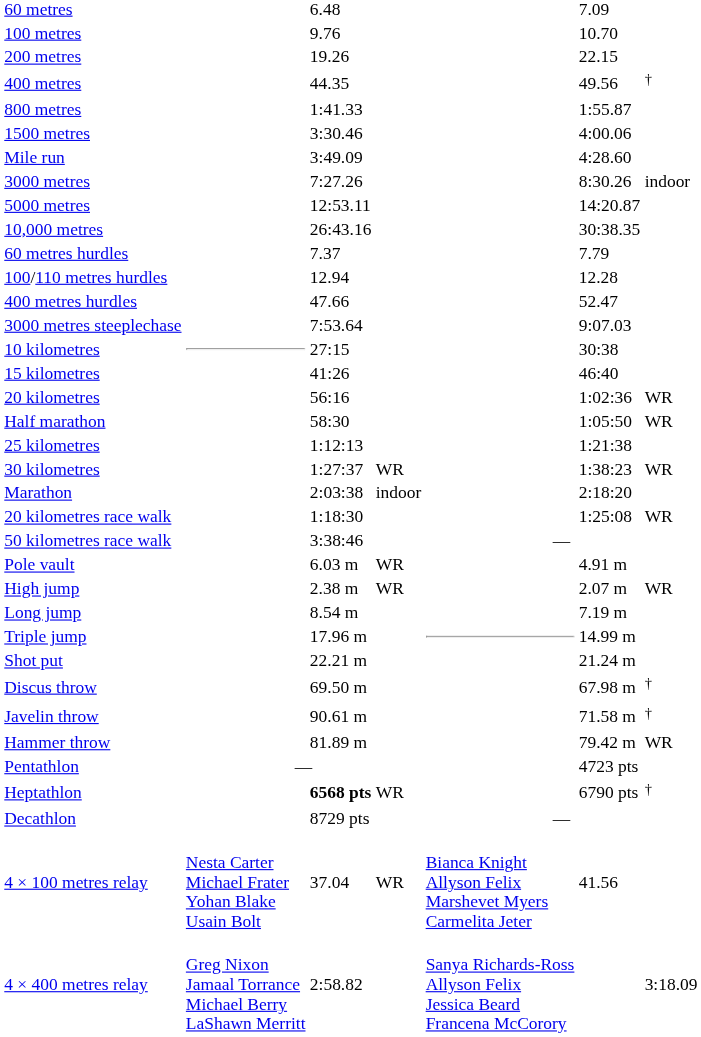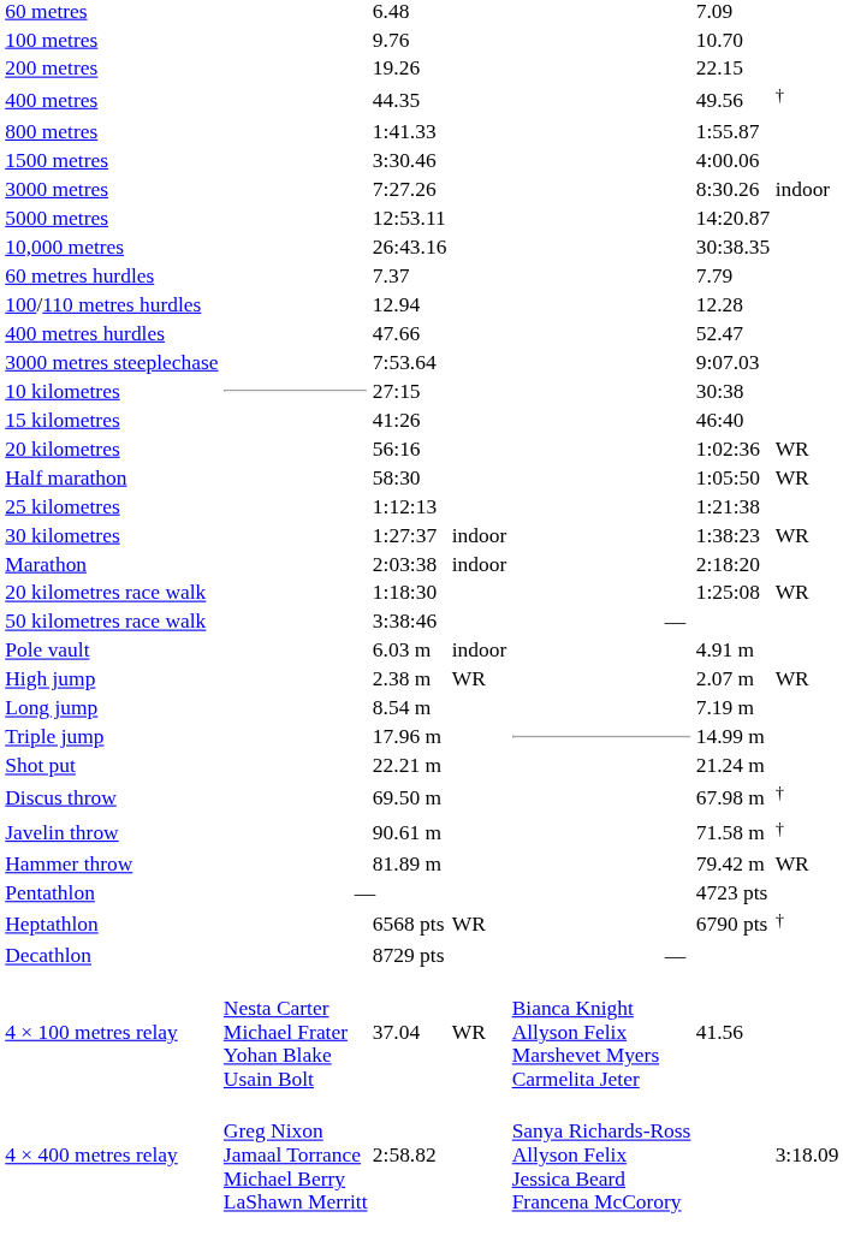 <table>
 <tr>
 <td><a href='#'>60 metres</a></td>
 <td></td>
 <td>6.48</td>
 <td></td>
 <td></td>
 <td>7.09</td>
 <td></td>
 </tr>
 <tr>
 <td><a href='#'>100 metres</a></td>
 <td></td>
 <td>9.76</td>
 <td></td>
 <td></td>
 <td>10.70</td>
 <td></td>
 </tr>
 <tr>
 <td><a href='#'>200 metres</a></td>
 <td></td>
 <td>19.26</td>
 <td></td>
 <td></td>
 <td>22.15</td>
 <td></td>
 </tr>
 <tr>
 <td><a href='#'>400 metres</a></td>
 <td></td>
 <td>44.35</td>
 <td></td>
 <td></td>
 <td>49.56</td>
 <td><sup>†</sup></td>
 </tr>
 <tr>
 <td><a href='#'>800 metres</a></td>
 <td></td>
 <td>1:41.33</td>
 <td></td>
 <td></td>
 <td>1:55.87</td>
 <td></td>
 </tr>
 <tr>
 <td><a href='#'>1500 metres</a></td>
 <td></td>
 <td>3:30.46</td>
 <td></td>
 <td></td>
 <td>4:00.06</td>
-<td></td>
-</tr>
-<tr>
-<td><a href='#'>Mile run</a></td>
-<td></td>
-<td>3:49.09</td>
-<td></td>
-<td></td>
-<td>4:28.60</td>
 <td></td>
 </tr>
 <tr>
 <td><a href='#'>3000 metres</a></td>
 <td></td>
 <td>7:27.26</td>
 <td></td>
 <td></td>
 <td>8:30.26</td>
 <td>indoor</td>
 </tr>
 <tr>
 <td><a href='#'>5000 metres</a></td>
 <td></td>
 <td>12:53.11</td>
 <td></td>
 <td></td>
 <td>14:20.87</td>
 <td></td>
 </tr>
 <tr>
 <td><a href='#'>10,000 metres</a></td>
 <td></td>
 <td>26:43.16</td>
 <td></td>
 <td></td>
 <td>30:38.35</td>
 <td></td>
 </tr>
 <tr>
 <td><a href='#'>60 metres hurdles</a></td>
 <td></td>
 <td>7.37</td>
 <td></td>
 <td></td>
 <td>7.79</td>
 <td></td>
 </tr>
 <tr>
 <td><a href='#'>100</a>/<a href='#'>110 metres hurdles</a></td>
 <td></td>
 <td>12.94</td>
 <td></td>
 <td></td>
 <td>12.28</td>
 <td></td>
 </tr>
 <tr>
 <td><a href='#'>400 metres hurdles</a></td>
 <td></td>
 <td>47.66</td>
 <td></td>
 <td></td>
 <td>52.47</td>
 <td></td>
 </tr>
 <tr>
 <td><a href='#'>3000 metres steeplechase</a></td>
 <td></td>
 <td>7:53.64</td>
 <td></td>
 <td></td>
 <td>9:07.03</td>
 <td></td>
 </tr>
 <tr>
 <td><a href='#'>10 kilometres</a></td>
 <td><hr></td>
 <td>27:15</td>
 <td></td>
 <td></td>
 <td>30:38</td>
 <td></td>
 </tr>
 <tr>
 <td><a href='#'>15 kilometres</a></td>
 <td></td>
 <td>41:26</td>
 <td></td>
 <td></td>
 <td>46:40</td>
 <td></td>
 </tr>
 <tr>
 <td><a href='#'>20 kilometres</a></td>
 <td></td>
 <td>56:16</td>
 <td></td>
 <td></td>
 <td>1:02:36</td>
 <td>WR</td>
 </tr>
 <tr>
 <td><a href='#'>Half marathon</a></td>
 <td></td>
 <td>58:30</td>
 <td></td>
 <td></td>
 <td>1:05:50</td>
 <td>WR</td>
 </tr>
 <tr>
 <td><a href='#'>25 kilometres</a></td>
 <td></td>
 <td>1:12:13</td>
 <td></td>
 <td></td>
 <td>1:21:38</td>
 <td></td>
 </tr>
 <tr>
 <td><a href='#'>30 kilometres</a></td>
 <td></td>
 <td>1:27:37</td>
-<td>WR</td>
+<td>indoor</td>
 <td></td>
 <td>1:38:23</td>
 <td>WR</td>
 </tr>
 <tr>
 <td><a href='#'>Marathon</a></td>
 <td></td>
 <td>2:03:38</td>
 <td>indoor</td>
 <td></td>
 <td>2:18:20</td>
 <td></td>
 </tr>
 <tr>
 <td><a href='#'>20 kilometres race walk</a></td>
 <td></td>
 <td>1:18:30</td>
 <td></td>
 <td></td>
 <td>1:25:08</td>
 <td>WR</td>
 </tr>
 <tr>
 <td><a href='#'>50 kilometres race walk</a></td>
 <td></td>
 <td>3:38:46</td>
 <td></td>
 <td align=center colspan=3>—</td>
 </tr>
 <tr>
 <td><a href='#'>Pole vault</a></td>
 <td></td>
 <td>6.03 m</td>
-<td>WR</td>
+<td>indoor</td>
 <td></td>
 <td>4.91 m</td>
 <td></td>
 </tr>
 <tr>
 <td><a href='#'>High jump</a></td>
 <td></td>
 <td>2.38 m</td>
 <td>WR</td>
 <td></td>
 <td>2.07 m</td>
 <td>WR</td>
 </tr>
 <tr>
 <td><a href='#'>Long jump</a></td>
 <td></td>
 <td>8.54 m</td>
 <td></td>
 <td></td>
 <td>7.19 m</td>
 <td></td>
 </tr>
 <tr>
 <td><a href='#'>Triple jump</a></td>
 <td></td>
 <td>17.96 m</td>
 <td></td>
 <td><hr></td>
 <td>14.99 m</td>
 <td></td>
 </tr>
 <tr>
 <td><a href='#'>Shot put</a></td>
 <td></td>
 <td>22.21 m</td>
 <td></td>
 <td></td>
 <td>21.24 m</td>
 <td></td>
 </tr>
 <tr>
 <td><a href='#'>Discus throw</a></td>
 <td></td>
 <td>69.50 m</td>
 <td></td>
 <td></td>
 <td>67.98 m</td>
 <td><sup>†</sup></td>
 </tr>
 <tr>
 <td><a href='#'>Javelin throw</a></td>
 <td></td>
 <td>90.61 m</td>
 <td></td>
 <td></td>
 <td>71.58 m</td>
 <td><sup>†</sup></td>
 </tr>
 <tr>
 <td><a href='#'>Hammer throw</a></td>
 <td></td>
 <td>81.89 m</td>
 <td></td>
 <td></td>
 <td>79.42 m</td>
 <td>WR</td>
 </tr>
 <tr>
 <td><a href='#'>Pentathlon</a></td>
 <td align=center colspan=3>—</td>
 <td></td>
 <td>4723 pts</td>
 <td></td>
 </tr>
 <tr>
 <td><a href='#'>Heptathlon</a></td>
 <td></td>
-<td><strong>6568 pts</strong></td>
+<td>6568 pts</td>
 <td>WR</td>
 <td></td>
 <td>6790 pts</td>
 <td><sup>†</sup></td>
 </tr>
 <tr>
 <td><a href='#'>Decathlon</a></td>
 <td></td>
 <td>8729 pts</td>
 <td></td>
 <td align=center colspan=3>—</td>
 </tr>
 <tr>
 <td><a href='#'>4 × 100 metres relay</a></td>
 <td><br><a href='#'>Nesta Carter</a><br><a href='#'>Michael Frater</a><br><a href='#'>Yohan Blake</a><br><a href='#'>Usain Bolt</a></td>
 <td>37.04</td>
 <td>WR</td>
 <td><br><a href='#'>Bianca Knight</a><br><a href='#'>Allyson Felix</a><br><a href='#'>Marshevet Myers</a><br><a href='#'>Carmelita Jeter</a></td>
 <td>41.56</td>
 <td></td>
 </tr>
 <tr>
 <td><a href='#'>4 × 400 metres relay</a></td>
 <td><br><a href='#'>Greg Nixon</a><br><a href='#'>Jamaal Torrance</a><br><a href='#'>Michael Berry</a><br><a href='#'>LaShawn Merritt</a></td>
 <td>2:58.82</td>
 <td></td>
 <td><br><a href='#'>Sanya Richards-Ross</a><br><a href='#'>Allyson Felix</a><br><a href='#'>Jessica Beard</a><br><a href='#'>Francena McCorory</a></td>
 <td></td>
 <td>3:18.09</td>
 </tr>
 </table>
